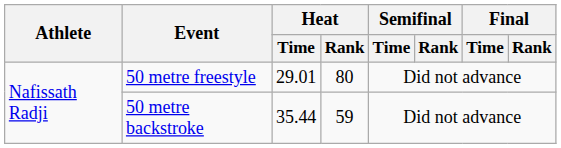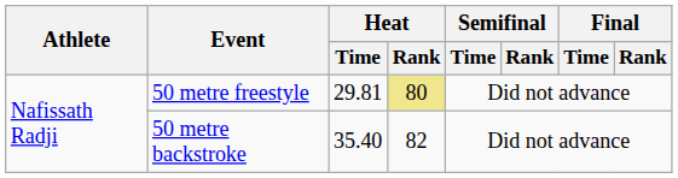 <table class="wikitable" style="text-align:center; font-size:90%; width:50%;">
 <tr>
 <th rowspan="2">Athlete</th>
 <th rowspan="2">Event</th>
 <th colspan="2">Heat</th>
 <th colspan="2">Semifinal</th>
 <th colspan="2">Final</th>
 </tr>
 <tr style="font-size:95%">
 <th>Time</th>
 <th>Rank</th>
 <th>Time</th>
 <th>Rank</th>
 <th>Time</th>
 <th>Rank</th>
 </tr>
 <tr>
 <td align=left rowspan=2><a href='#'>Nafissath Radji</a></td>
 <td align=left><a href='#'>50 metre freestyle</a></td>
-<td>29.01</td>
-<td>80</td>
+<td>29.81</td>
+<td style="background: khaki;">80</td>
 <td colspan=4>Did not advance</td>
 </tr>
 <tr>
 <td align=left><a href='#'>50 metre backstroke</a></td>
-<td>35.44</td>
-<td>59</td>
+<td>35.40</td>
+<td>82</td>
 <td colspan=4>Did not advance</td>
 </tr>
 </table>
